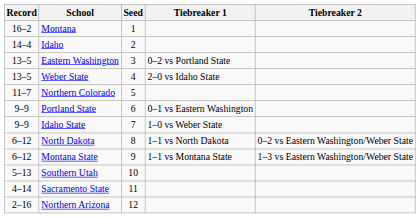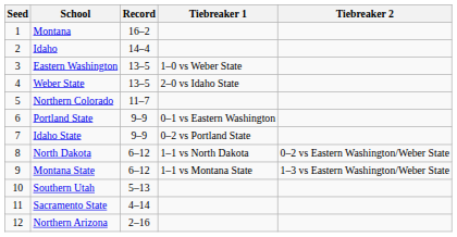 <table class="wikitable" style="white-space:nowrap; font-size:95%;text-align:center">
 <tr>
+<th>Seed</th>
+<th>School</th>
 <th>Record</th>
-<th>School</th>
-<th>Seed</th>
 <th>Tiebreaker 1</th>
 <th>Tiebreaker 2</th>
 </tr>
 <tr>
+<td>1</td>
+<td align=left><a href='#'>Montana</a></td>
 <td>16–2</td>
-<td align=left><a href='#'>Montana</a></td>
-<td>1</td>
 <td></td>
 <td></td>
 </tr>
 <tr>
+<td>2</td>
+<td align=left><a href='#'>Idaho</a></td>
 <td>14–4</td>
-<td align=left><a href='#'>Idaho</a></td>
-<td>2</td>
 <td></td>
 <td></td>
 </tr>
 <tr>
+<td>3</td>
+<td align=left><a href='#'>Eastern Washington</a></td>
 <td>13–5</td>
-<td align=left><a href='#'>Eastern Washington</a></td>
-<td>3</td>
+<td align=left>1–0 vs Weber State</td>
+<td></td>
+</tr>
+<tr>
+<td>4</td>
+<td align=left><a href='#'>Weber State</a></td>
+<td>13–5</td>
+<td align=left>2–0 vs Idaho State</td>
+<td></td>
+</tr>
+<tr>
+<td>5</td>
+<td align=left><a href='#'>Northern Colorado</a></td>
+<td>11–7</td>
+<td></td>
+<td></td>
+</tr>
+<tr>
+<td>6</td>
+<td align=left><a href='#'>Portland State</a></td>
+<td>9–9</td>
+<td align=left>0–1 vs Eastern Washington</td>
+<td></td>
+</tr>
+<tr>
+<td>7</td>
+<td align=left><a href='#'>Idaho State</a></td>
+<td>9–9</td>
 <td align=left>0–2 vs Portland State</td>
 <td></td>
 </tr>
 <tr>
-<td>13–5</td>
-<td align=left><a href='#'>Weber State</a></td>
-<td>4</td>
-<td align=left>2–0 vs Idaho State</td>
-<td></td>
+<td>8</td>
+<td align=left><a href='#'>North Dakota</a></td>
+<td>6–12</td>
+<td align=left>1–1 vs North Dakota</td>
+<td align=left>0–2 vs Eastern Washington/Weber State</td>
 </tr>
 <tr>
-<td>11–7</td>
-<td align=left><a href='#'>Northern Colorado</a></td>
-<td>5</td>
+<td>9</td>
+<td align=left><a href='#'>Montana State</a></td>
+<td>6–12</td>
+<td align=left>1–1 vs Montana State</td>
+<td align=left>1–3 vs Eastern Washington/Weber State</td>
+</tr>
+<tr>
+<td>10</td>
+<td align=left><a href='#'>Southern Utah</a></td>
+<td>5–13</td>
 <td></td>
 <td></td>
 </tr>
 <tr>
-<td>9–9</td>
-<td align=left><a href='#'>Portland State</a></td>
-<td>6</td>
-<td align=left>0–1 vs Eastern Washington</td>
-<td></td>
-</tr>
-<tr>
-<td>9–9</td>
-<td align=left><a href='#'>Idaho State</a></td>
-<td>7</td>
-<td align=left>1–0 vs Weber State</td>
-<td></td>
-</tr>
-<tr>
-<td>6–12</td>
-<td align=left><a href='#'>North Dakota</a></td>
-<td>8</td>
-<td align=left>1–1 vs North Dakota</td>
-<td align=left>0–2 vs Eastern Washington/Weber State</td>
-</tr>
-<tr>
-<td>6–12</td>
-<td align=left><a href='#'>Montana State</a></td>
-<td>9</td>
-<td align=left>1–1 vs Montana State</td>
-<td align=left>1–3 vs Eastern Washington/Weber State</td>
-</tr>
-<tr>
-<td>5–13</td>
-<td align=left><a href='#'>Southern Utah</a></td>
-<td>10</td>
+<td>11</td>
+<td align=left><a href='#'>Sacramento State</a></td>
+<td>4–14</td>
 <td></td>
 <td></td>
 </tr>
 <tr>
-<td>4–14</td>
-<td align=left><a href='#'>Sacramento State</a></td>
-<td>11</td>
-<td></td>
-<td></td>
-</tr>
-<tr>
+<td>12</td>
+<td align=left><a href='#'>Northern Arizona</a></td>
 <td>2–16</td>
-<td align=left><a href='#'>Northern Arizona</a></td>
-<td>12</td>
 <td></td>
 <td></td>
 </tr>
 </table>
